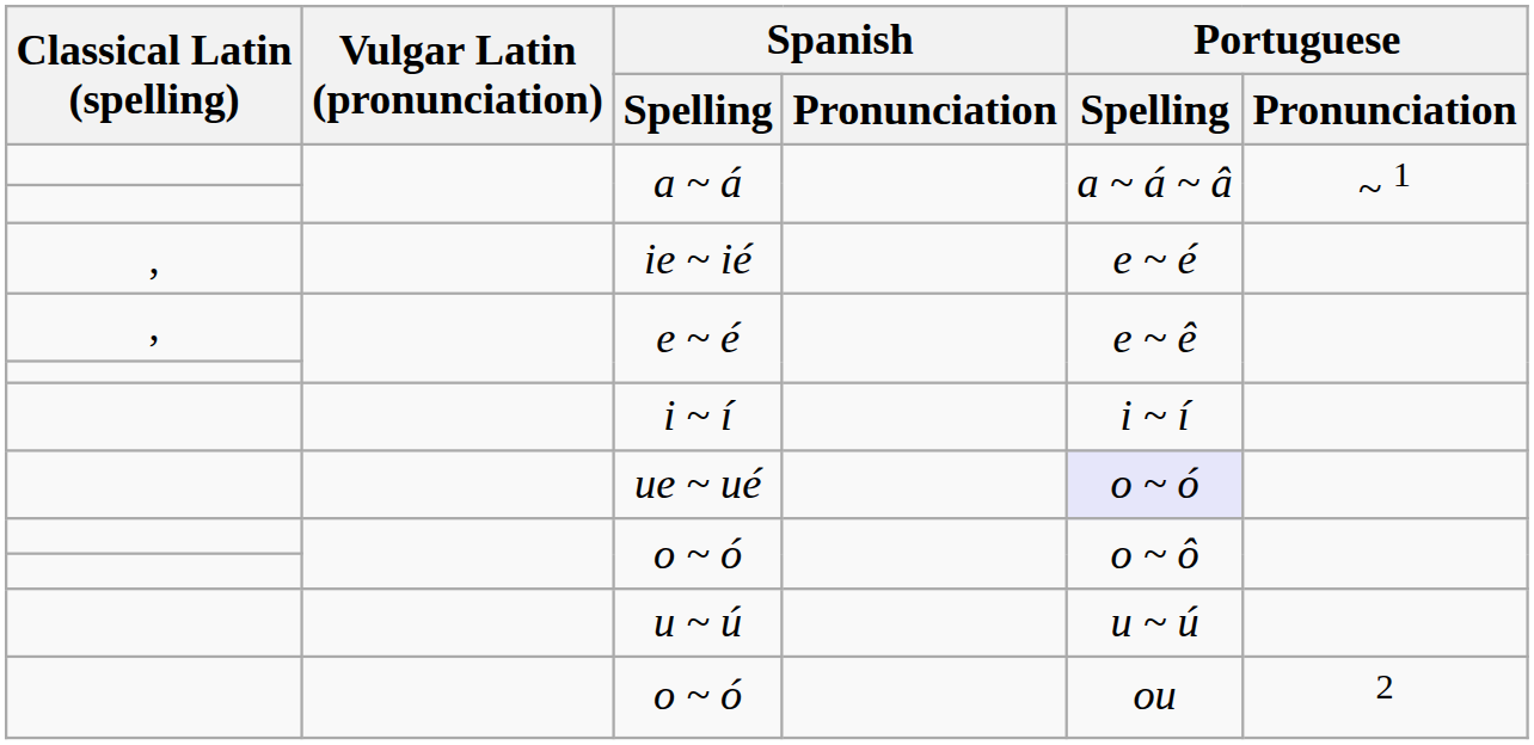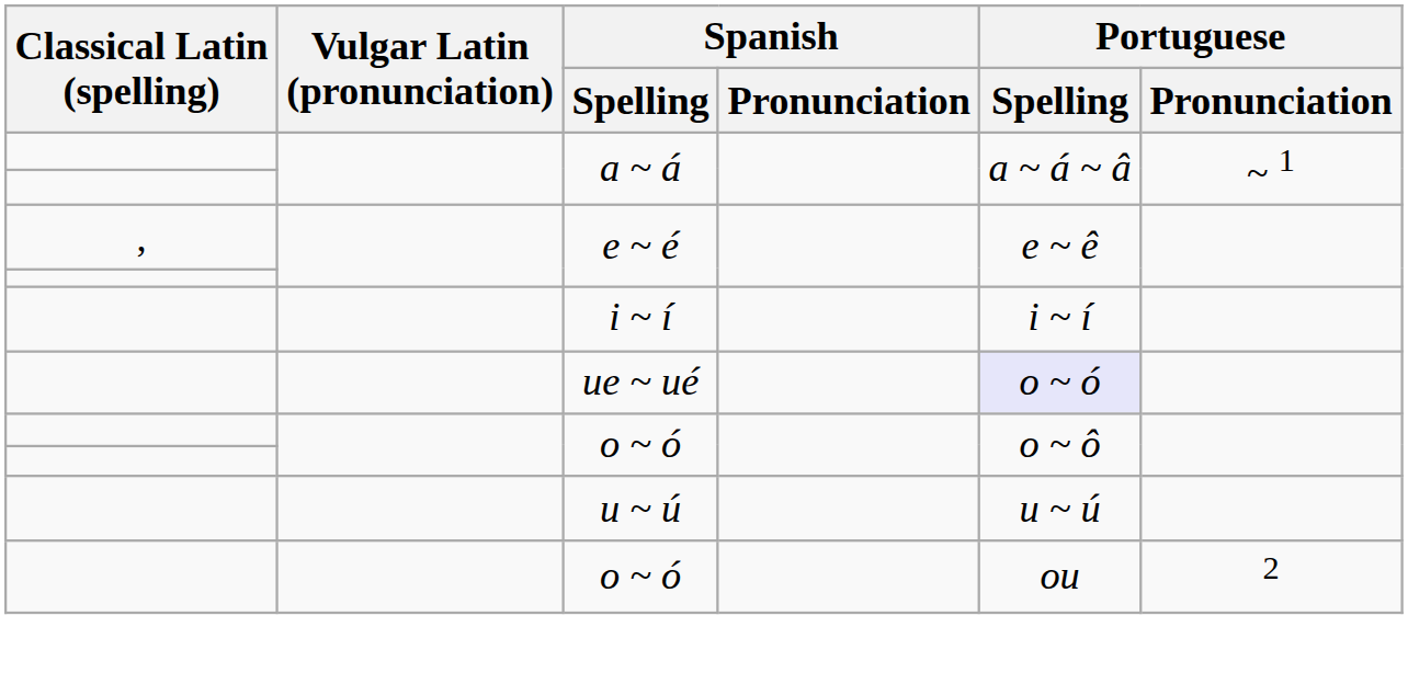 <table class="wikitable">
 <tr align=center>
 <th rowspan="2">Classical Latin<br>(spelling)</th>
 <th rowspan="2">Vulgar Latin<br>(pronunciation)</th>
 <th colspan="2">Spanish</th>
 <th colspan="2">Portuguese</th>
 </tr>
 <tr align=center>
 <th>Spelling</th>
 <th>Pronunciation</th>
 <th>Spelling</th>
 <th>Pronunciation</th>
 </tr>
 <tr align=center>
 <td></td>
 <td rowspan="2"></td>
 <td rowspan="2"><em>a ~ á</em></td>
 <td rowspan="2"></td>
 <td rowspan="2"><em>a ~ á ~ â</em></td>
 <td rowspan="2"> ~ <sup>1</sup></td>
 </tr>
 <tr align=center>
-<td></td>
-</tr>
-<tr align=center>
-<td>, </td>
-<td></td>
-<td><em>ie ~ ié</em></td>
-<td></td>
-<td><em>e ~ é</em></td>
 <td></td>
 </tr>
 <tr align=center>
 <td>, </td>
 <td rowspan="2"></td>
 <td rowspan="2"><em>e ~ é</em></td>
 <td rowspan="2"></td>
 <td rowspan="2"><em>e ~ ê</em></td>
 <td rowspan="2"></td>
 </tr>
 <tr align=center>
 <td></td>
 </tr>
 <tr align=center>
 <td></td>
 <td></td>
 <td><em>i ~ í</em></td>
 <td></td>
 <td><em>i ~ í</em></td>
 <td></td>
 </tr>
 <tr align=center>
 <td></td>
 <td></td>
 <td><em>ue ~ ué</em></td>
 <td></td>
 <td style="background: lavender;"><em>o ~ ó</em></td>
 <td></td>
 </tr>
 <tr align=center>
 <td></td>
 <td rowspan="2"></td>
 <td rowspan="2"><em>o ~ ó</em></td>
 <td rowspan="2"></td>
 <td rowspan="2"><em>o ~ ô</em></td>
 <td rowspan="2"></td>
 </tr>
 <tr align=center>
 <td></td>
 </tr>
 <tr align=center>
 <td></td>
 <td></td>
 <td><em>u ~ ú</em></td>
 <td></td>
 <td><em>u ~ ú</em></td>
 <td></td>
 </tr>
 <tr align=center>
 <td></td>
 <td></td>
 <td><em>o ~ ó</em></td>
 <td></td>
 <td><em>ou</em></td>
 <td><sup>2</sup></td>
 </tr>
 </table>
